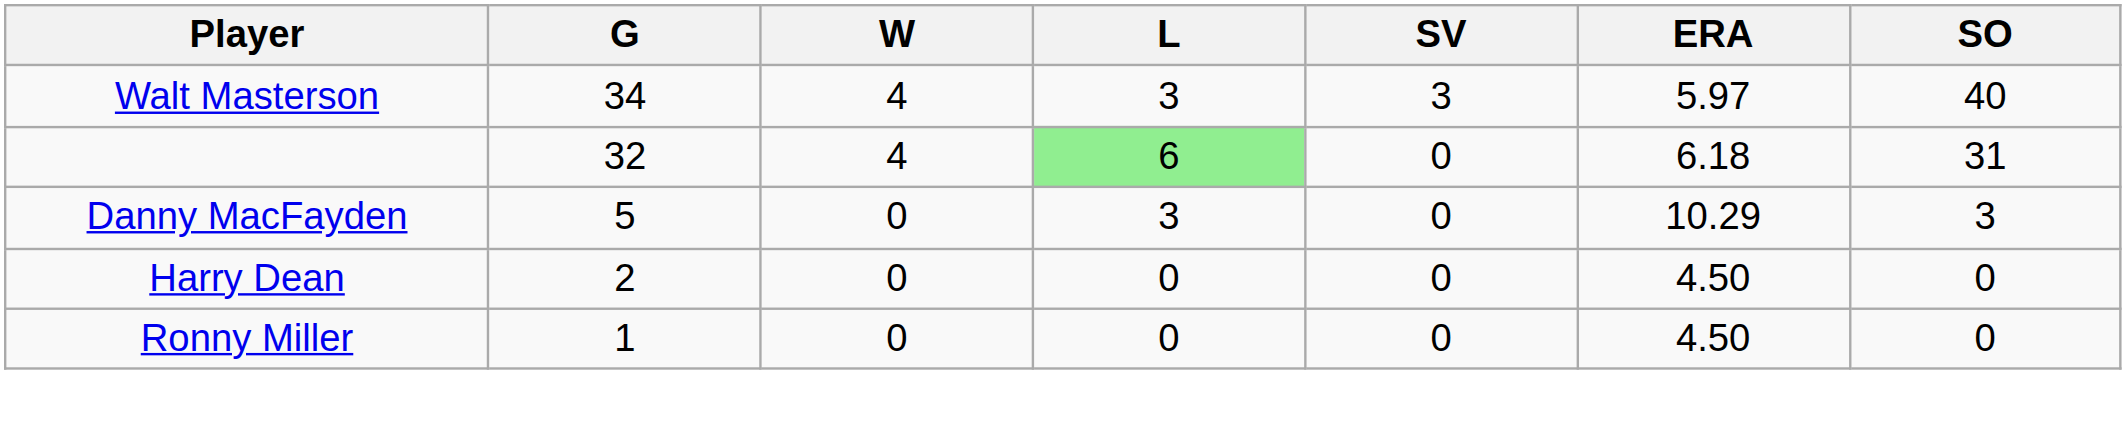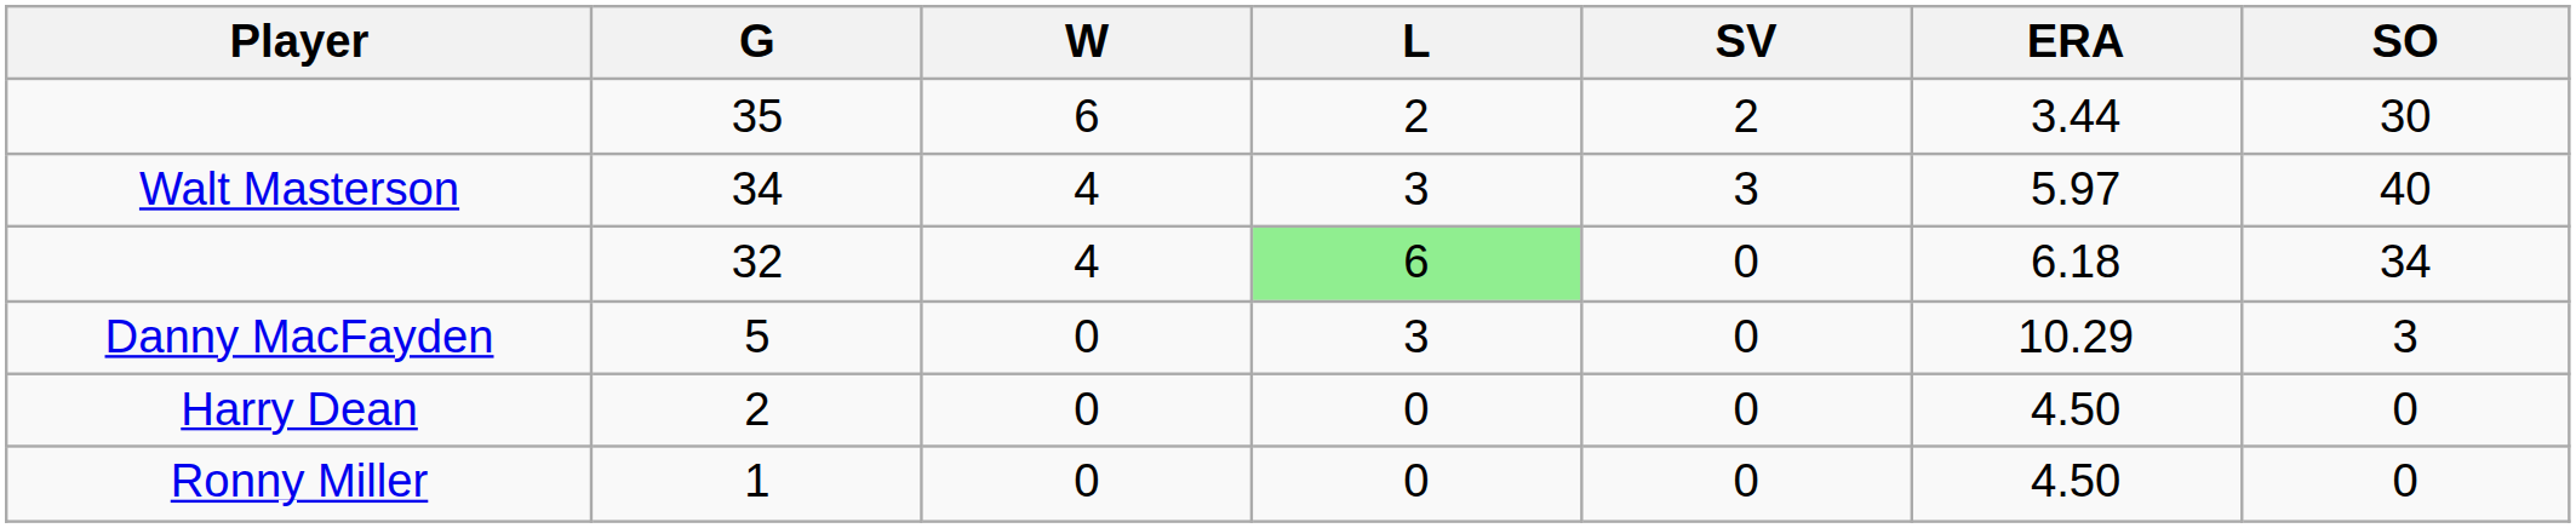 <table class="wikitable sortable">
 <tr>
 <th bgcolor="#DDDDFF" width="16%">Player</th>
 <th bgcolor="#DDDDFF" width="9%">G</th>
 <th bgcolor="#DDDDFF" width="9%">W</th>
 <th bgcolor="#DDDDFF" width="9%">L</th>
 <th bgcolor="#DDDDFF" width="9%">SV</th>
 <th bgcolor="#DDDDFF" width="9%">ERA</th>
 <th bgcolor="#DDDDFF" width="9%">SO</th>
+</tr>
+<tr align="center">
+<td></td>
+<td>35</td>
+<td>6</td>
+<td>2</td>
+<td>2</td>
+<td>3.44</td>
+<td>30</td>
 </tr>
 <tr align="center">
 <td><a href='#'>Walt Masterson</a></td>
 <td>34</td>
 <td>4</td>
 <td>3</td>
 <td>3</td>
 <td>5.97</td>
 <td>40</td>
 </tr>
 <tr align="center">
 <td></td>
 <td>32</td>
 <td>4</td>
 <td style="background: lightgreen;">6</td>
 <td>0</td>
 <td>6.18</td>
-<td>31</td>
+<td>34</td>
 </tr>
 <tr align="center">
 <td><a href='#'>Danny MacFayden</a></td>
 <td>5</td>
 <td>0</td>
 <td>3</td>
 <td>0</td>
 <td>10.29</td>
 <td>3</td>
 </tr>
 <tr align="center">
 <td><a href='#'>Harry Dean</a></td>
 <td>2</td>
 <td>0</td>
 <td>0</td>
 <td>0</td>
 <td>4.50</td>
 <td>0</td>
 </tr>
 <tr align="center">
 <td><a href='#'>Ronny Miller</a></td>
 <td>1</td>
 <td>0</td>
 <td>0</td>
 <td>0</td>
 <td>4.50</td>
 <td>0</td>
 </tr>
 </table>
